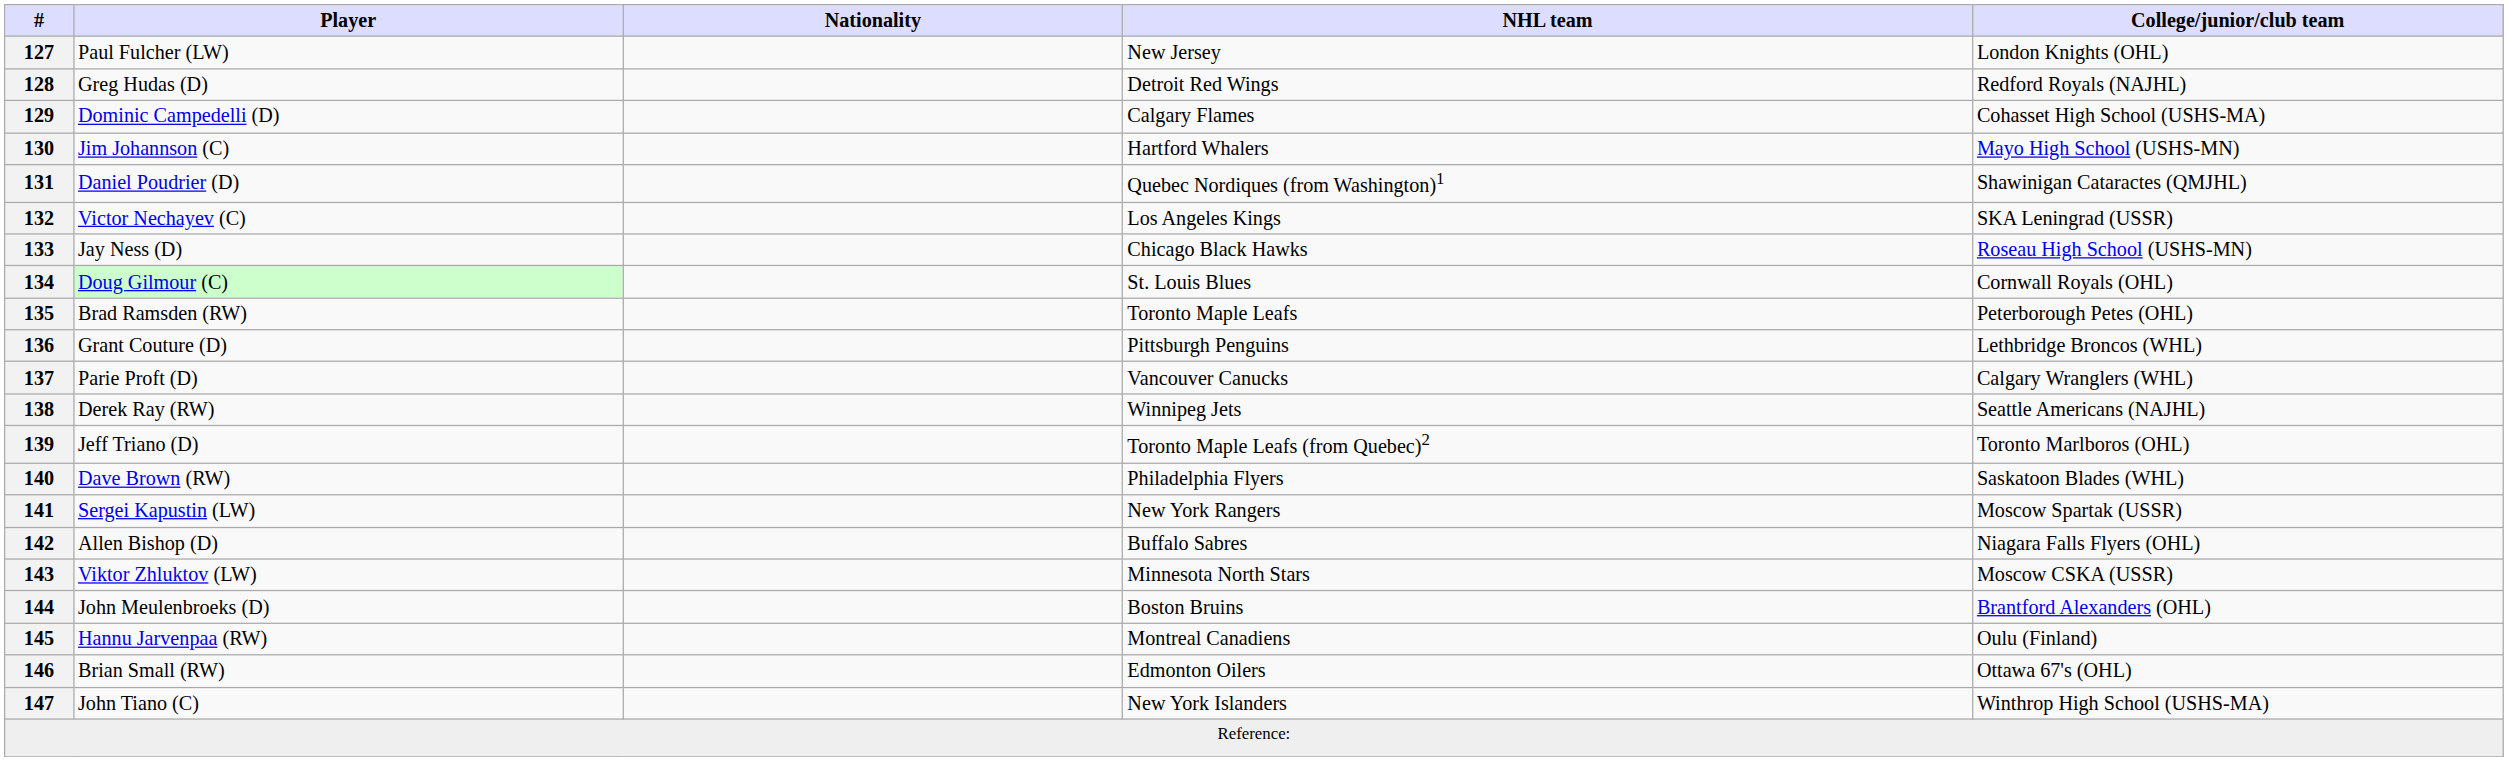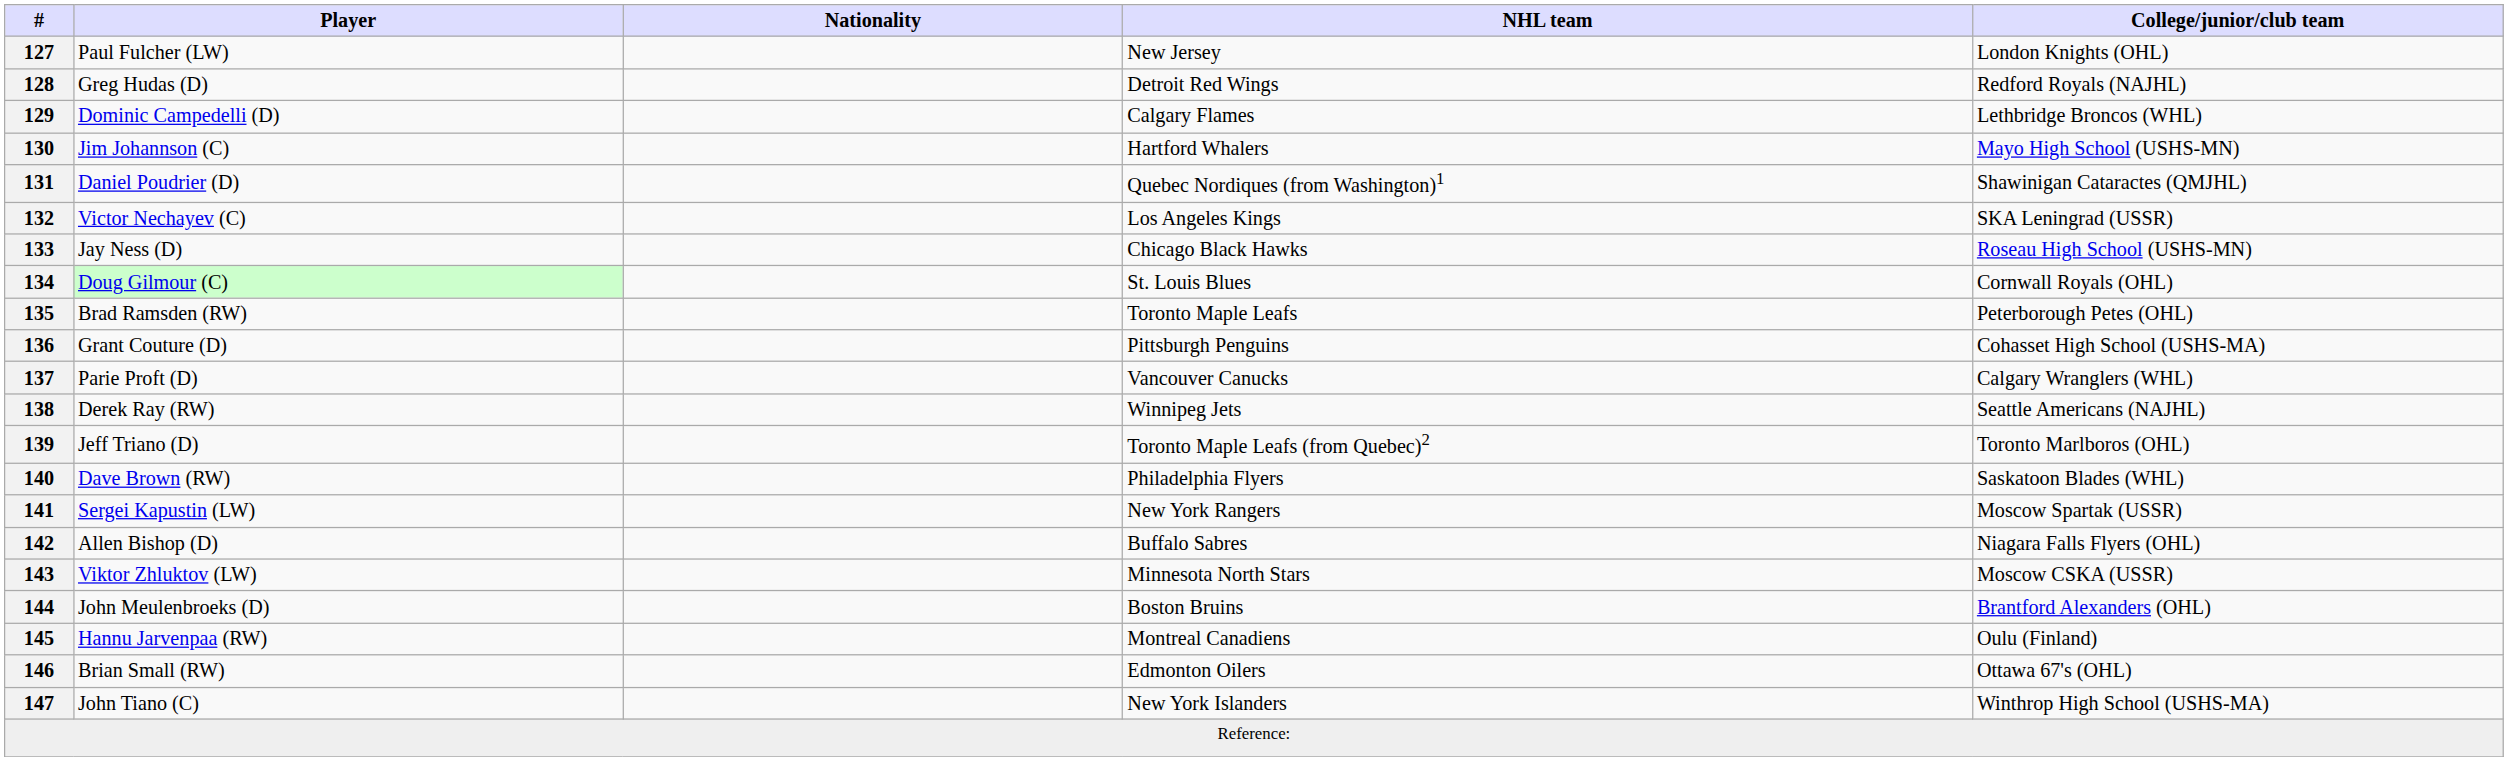 <table class="wikitable" style="width: 100%">
 <tr>
 <th style="background:#ddf; width:2.75%;">#</th>
 <th style="background:#ddf; width:22.0%;">Player</th>
 <th style="background:#ddf; width:20.0%;">Nationality</th>
 <th style="background:#ddf; width:34.0%;">NHL team</th>
 <th style="background:#ddf; width:100.0%;">College/junior/club team</th>
 </tr>
 <tr>
 <th>127</th>
 <td>Paul Fulcher (LW)</td>
 <td></td>
 <td>New Jersey</td>
 <td>London Knights (OHL)</td>
 </tr>
 <tr>
 <th>128</th>
 <td>Greg Hudas (D)</td>
 <td></td>
 <td>Detroit Red Wings</td>
 <td>Redford Royals (NAJHL)</td>
 </tr>
 <tr>
 <th>129</th>
 <td><a href='#'>Dominic Campedelli</a> (D)</td>
 <td></td>
 <td>Calgary Flames</td>
-<td>Cohasset High School (USHS-MA)</td>
+<td>Lethbridge Broncos (WHL)</td>
 </tr>
 <tr>
 <th>130</th>
 <td><a href='#'>Jim Johannson</a> (C)</td>
 <td></td>
 <td>Hartford Whalers</td>
 <td><a href='#'>Mayo High School</a> (USHS-MN)</td>
 </tr>
 <tr>
 <th>131</th>
 <td><a href='#'>Daniel Poudrier</a> (D)</td>
 <td></td>
 <td>Quebec Nordiques (from Washington)<sup>1</sup></td>
 <td>Shawinigan Cataractes (QMJHL)</td>
 </tr>
 <tr>
 <th>132</th>
 <td><a href='#'>Victor Nechayev</a> (C)</td>
 <td></td>
 <td>Los Angeles Kings</td>
 <td>SKA Leningrad (USSR)</td>
 </tr>
 <tr>
 <th>133</th>
 <td>Jay Ness (D)</td>
 <td></td>
 <td>Chicago Black Hawks</td>
 <td><a href='#'>Roseau High School</a> (USHS-MN)</td>
 </tr>
 <tr>
 <th>134</th>
 <td bgcolor="#CCFFCC"><a href='#'>Doug Gilmour</a> (C)</td>
 <td></td>
 <td>St. Louis Blues</td>
 <td>Cornwall Royals (OHL)</td>
 </tr>
 <tr>
 <th>135</th>
 <td>Brad Ramsden (RW)</td>
 <td></td>
 <td>Toronto Maple Leafs</td>
 <td>Peterborough Petes (OHL)</td>
 </tr>
 <tr>
 <th>136</th>
 <td>Grant Couture (D)</td>
 <td></td>
 <td>Pittsburgh Penguins</td>
-<td>Lethbridge Broncos (WHL)</td>
+<td>Cohasset High School (USHS-MA)</td>
 </tr>
 <tr>
 <th>137</th>
 <td>Parie Proft (D)</td>
 <td></td>
 <td>Vancouver Canucks</td>
 <td>Calgary Wranglers (WHL)</td>
 </tr>
 <tr>
 <th>138</th>
 <td>Derek Ray (RW)</td>
 <td></td>
 <td>Winnipeg Jets</td>
 <td>Seattle Americans (NAJHL)</td>
 </tr>
 <tr>
 <th>139</th>
 <td>Jeff Triano (D)</td>
 <td></td>
 <td>Toronto Maple Leafs (from Quebec)<sup>2</sup></td>
 <td>Toronto Marlboros (OHL)</td>
 </tr>
 <tr>
 <th>140</th>
 <td><a href='#'>Dave Brown</a> (RW)</td>
 <td></td>
 <td>Philadelphia Flyers</td>
 <td>Saskatoon Blades (WHL)</td>
 </tr>
 <tr>
 <th>141</th>
 <td><a href='#'>Sergei Kapustin</a> (LW)</td>
 <td></td>
 <td>New York Rangers</td>
 <td>Moscow Spartak (USSR)</td>
 </tr>
 <tr>
 <th>142</th>
 <td>Allen Bishop (D)</td>
 <td></td>
 <td>Buffalo Sabres</td>
 <td>Niagara Falls Flyers (OHL)</td>
 </tr>
 <tr>
 <th>143</th>
 <td><a href='#'>Viktor Zhluktov</a> (LW)</td>
 <td></td>
 <td>Minnesota North Stars</td>
 <td>Moscow CSKA (USSR)</td>
 </tr>
 <tr>
 <th>144</th>
 <td>John Meulenbroeks (D)</td>
 <td></td>
 <td>Boston Bruins</td>
 <td><a href='#'>Brantford Alexanders</a> (OHL)</td>
 </tr>
 <tr>
 <th>145</th>
 <td><a href='#'>Hannu Jarvenpaa</a> (RW)</td>
 <td></td>
 <td>Montreal Canadiens</td>
 <td>Oulu (Finland)</td>
 </tr>
 <tr>
 <th>146</th>
 <td>Brian Small (RW)</td>
 <td></td>
 <td>Edmonton Oilers</td>
 <td>Ottawa 67's (OHL)</td>
 </tr>
 <tr>
 <th>147</th>
 <td>John Tiano (C)</td>
 <td></td>
 <td>New York Islanders</td>
 <td>Winthrop High School (USHS-MA)</td>
 </tr>
 <tr>
 <td align=center colspan="6" bgcolor="#efefef"><sup>Reference:  </sup></td>
 </tr>
 </table>
